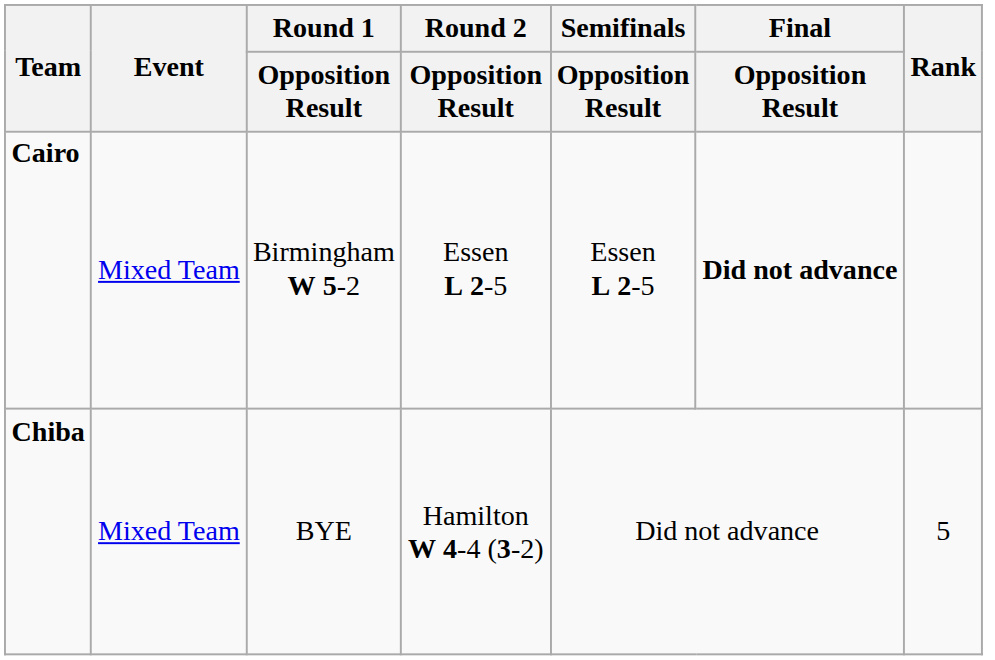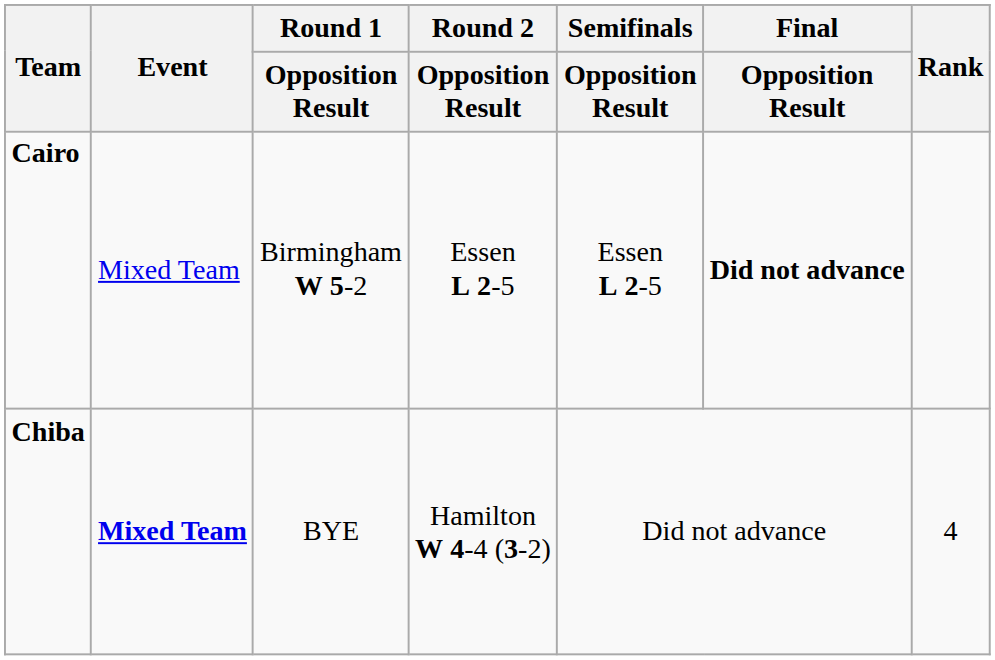 <table class="wikitable" border="1" style="font-size:90%">
 <tr>
 <th rowspan=2>Team</th>
 <th rowspan=2>Event</th>
 <th>Round 1</th>
 <th>Round 2</th>
 <th>Semifinals</th>
 <th>Final</th>
 <th rowspan=2>Rank</th>
 </tr>
 <tr>
 <th>Opposition<br>Result</th>
 <th>Opposition<br>Result</th>
 <th>Opposition<br>Result</th>
 <th>Opposition<br>Result</th>
 </tr>
 <tr>
 <td><strong>Cairo</strong><br><br><br><br><br><br><br><br></td>
 <td><a href='#'>Mixed Team</a></td>
 <td align=center>Birmingham <br> <strong>W</strong> <strong>5</strong>-2</td>
 <td align=center>Essen <br> <strong>L</strong> <strong>2</strong>-5</td>
 <td align=center>Essen <br> <strong>L</strong> <strong>2</strong>-5</td>
 <td align=center><strong>Did not advance</strong></td>
 <td align=center></td>
 </tr>
 <tr>
 <td><strong>Chiba</strong><br><br><br><br><br><br><br></td>
-<td><a href='#'>Mixed Team</a></td>
+<td><strong><a href='#'>Mixed Team</a></strong></td>
 <td align=center>BYE</td>
 <td align=center>Hamilton <br> <strong>W</strong> <strong>4</strong>-4 (<strong>3</strong>-2)</td>
 <td align=center colspan=2>Did not advance</td>
-<td align=center>5</td>
+<td align=center>4</td>
 </tr>
 </table>
